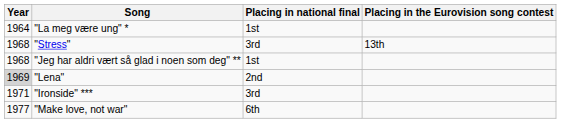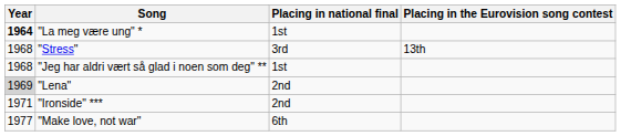 <table class="wikitable">
 <tr>
 <th>Year</th>
 <th>Song</th>
 <th>Placing in national final</th>
 <th>Placing in the Eurovision song contest</th>
 </tr>
 <tr>
-<td>1964</td>
+<td><strong>1964</strong></td>
 <td>"La meg være ung" *</td>
 <td>1st</td>
 <td></td>
 </tr>
 <tr>
 <td>1968</td>
 <td>"<a href='#'>Stress</a>"</td>
 <td>3rd</td>
 <td>13th</td>
 </tr>
 <tr>
 <td>1968</td>
 <td>"Jeg har aldri vært så glad i noen som deg" **</td>
 <td>1st</td>
 <td></td>
 </tr>
 <tr>
 <td style="background: lightgrey;">1969</td>
 <td>"Lena"</td>
 <td>2nd</td>
 <td></td>
 </tr>
 <tr>
 <td>1971</td>
 <td>"Ironside" ***</td>
-<td>3rd</td>
+<td>2nd</td>
 <td></td>
 </tr>
 <tr>
 <td>1977</td>
 <td>"Make love, not war"</td>
 <td>6th</td>
 </tr>
 </table>
